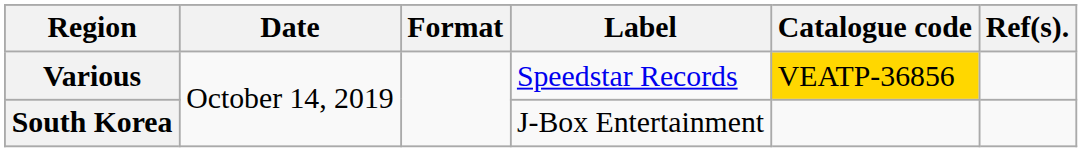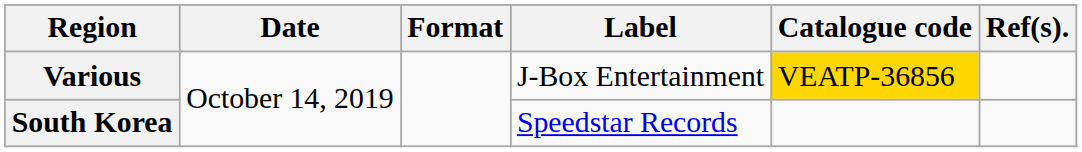 <table class="wikitable unsortable plainrowheaders">
 <tr>
 <th scope="col">Region</th>
 <th scope="col">Date</th>
 <th scope="col">Format</th>
 <th scope="col">Label</th>
 <th scope="col">Catalogue code</th>
 <th scope="col">Ref(s).</th>
 </tr>
 <tr>
 <th scope="row">Various</th>
 <td rowspan="2">October 14, 2019</td>
 <td rowspan="2"></td>
-<td><a href='#'>Speedstar Records</a></td>
+<td>J-Box Entertainment</td>
 <td style="background: gold;">VEATP-36856</td>
 <td style="text-align:center;"></td>
 </tr>
 <tr>
 <th scope="row">South Korea</th>
-<td>J-Box Entertainment</td>
+<td><a href='#'>Speedstar Records</a></td>
 <td></td>
 <td style="text-align:center;"></td>
 </tr>
 </table>
